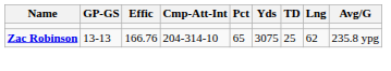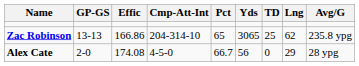 <table class="wikitable" style="white-space:nowrap;">
 <tr>
 <th>Name</th>
 <th>GP-GS</th>
 <th>Effic</th>
 <th>Cmp-Att-Int</th>
 <th>Pct</th>
 <th>Yds</th>
 <th>TD</th>
 <th>Lng</th>
 <th>Avg/G</th>
 </tr>
 <tr>
 <td></td>
 <td></td>
 <td></td>
 <td></td>
 <td></td>
 <td></td>
 <td></td>
 <td></td>
 <td></td>
 </tr>
 <tr>
 <td><strong><a href='#'>Zac Robinson</a></strong></td>
 <td>13-13</td>
-<td>166.76</td>
+<td>166.86</td>
 <td>204-314-10</td>
 <td>65</td>
-<td>3075</td>
+<td>3065</td>
 <td>25</td>
 <td>62</td>
 <td>235.8 ypg</td>
 </tr>
+<tr>
+<td><strong>Alex Cate</strong></td>
+<td>2-0</td>
+<td>174.08</td>
+<td>4-5-0</td>
+<td>66.7</td>
+<td>56</td>
+<td>0</td>
+<td>29</td>
+<td>28 ypg</td>
+</tr>
 </table>
